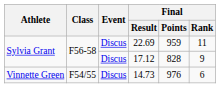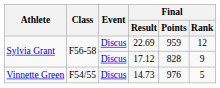 <table class=wikitable style="font-size:90%">
 <tr>
 <th rowspan="2">Athlete</th>
 <th rowspan="2">Class</th>
 <th rowspan="2">Event</th>
 <th colspan="3">Final</th>
 </tr>
 <tr>
 <th>Result</th>
 <th>Points</th>
 <th>Rank</th>
 </tr>
 <tr>
 <td rowspan="2"><a href='#'>Sylvia Grant</a></td>
 <td rowspan="2" style="text-align:center;">F56-58</td>
 <td><a href='#'>Discus</a></td>
 <td style="text-align:center;">22.69</td>
 <td style="text-align:center;">959</td>
-<td style="text-align:center;">11</td>
+<td style="text-align:center;">12</td>
 </tr>
 <tr>
 <td><a href='#'>Discus</a></td>
 <td style="text-align:center;">17.12</td>
 <td style="text-align:center;">828</td>
 <td style="text-align:center;">9</td>
 </tr>
 <tr>
 <td><a href='#'>Vinnette Green</a></td>
 <td style="text-align:center;">F54/55</td>
 <td><a href='#'>Discus</a></td>
 <td style="text-align:center;">14.73</td>
 <td style="text-align:center;">976</td>
-<td style="text-align:center;">6</td>
+<td style="text-align:center;">5</td>
 </tr>
 </table>
